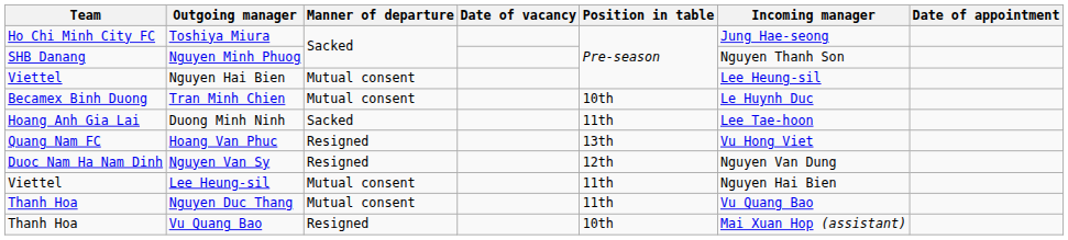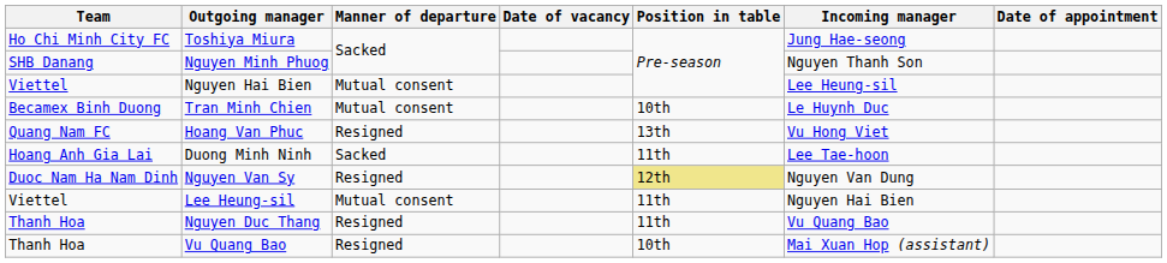 <table class="wikitable sortable">
 <tr>
 <th>Team</th>
 <th>Outgoing manager</th>
 <th>Manner of departure</th>
 <th>Date of vacancy</th>
 <th>Position in table</th>
 <th>Incoming manager</th>
 <th>Date of appointment</th>
 </tr>
 <tr>
 <td><a href='#'>Ho Chi Minh City FC</a></td>
 <td> <a href='#'>Toshiya Miura</a></td>
 <td rowspan=2>Sacked</td>
 <td></td>
 <td rowspan="3"><em>Pre-season</em></td>
 <td> <a href='#'>Jung Hae-seong</a></td>
 <td></td>
 </tr>
 <tr>
 <td><a href='#'>SHB Danang</a></td>
 <td> <a href='#'>Nguyen Minh Phuog</a></td>
 <td></td>
 <td> Nguyen Thanh Son</td>
 <td></td>
 </tr>
 <tr>
 <td><a href='#'>Viettel</a></td>
 <td> Nguyen Hai Bien</td>
 <td>Mutual consent</td>
 <td></td>
 <td> <a href='#'>Lee Heung-sil</a></td>
 <td></td>
 </tr>
 <tr>
 <td><a href='#'>Becamex Binh Duong</a></td>
 <td> <a href='#'>Tran Minh Chien</a></td>
 <td>Mutual consent</td>
 <td></td>
 <td>10th</td>
 <td> <a href='#'>Le Huynh Duc</a></td>
 <td></td>
 </tr>
 <tr>
+<td><a href='#'>Quang Nam FC</a></td>
+<td> <a href='#'>Hoang Van Phuc</a></td>
+<td>Resigned</td>
+<td></td>
+<td>13th</td>
+<td> <a href='#'>Vu Hong Viet</a></td>
+<td></td>
+</tr>
+<tr>
 <td><a href='#'>Hoang Anh Gia Lai</a></td>
 <td> Duong Minh Ninh</td>
 <td>Sacked</td>
 <td></td>
 <td>11th</td>
 <td> <a href='#'>Lee Tae-hoon</a></td>
 <td></td>
 </tr>
 <tr>
-<td><a href='#'>Quang Nam FC</a></td>
-<td> <a href='#'>Hoang Van Phuc</a></td>
-<td>Resigned</td>
-<td></td>
-<td>13th</td>
-<td> <a href='#'>Vu Hong Viet</a></td>
-<td></td>
-</tr>
-<tr>
 <td><a href='#'>Duoc Nam Ha Nam Dinh</a></td>
 <td> <a href='#'>Nguyen Van Sy</a></td>
 <td>Resigned</td>
 <td></td>
-<td>12th</td>
+<td style="background: khaki;">12th</td>
 <td> Nguyen Van Dung</td>
 <td></td>
 </tr>
 <tr>
 <td>Viettel</td>
 <td> <a href='#'>Lee Heung-sil</a></td>
 <td>Mutual consent</td>
 <td></td>
 <td>11th</td>
 <td> Nguyen Hai Bien</td>
 <td></td>
 </tr>
 <tr>
 <td><a href='#'>Thanh Hoa</a></td>
 <td> <a href='#'>Nguyen Duc Thang</a></td>
-<td>Mutual consent</td>
+<td>Resigned</td>
 <td></td>
 <td>11th</td>
 <td> <a href='#'>Vu Quang Bao</a></td>
 <td></td>
 </tr>
 <tr>
 <td>Thanh Hoa</td>
 <td> <a href='#'>Vu Quang Bao</a></td>
 <td>Resigned</td>
 <td></td>
 <td>10th</td>
 <td> <a href='#'>Mai Xuan Hop</a> <em>(assistant)</em></td>
 <td></td>
 </tr>
 </table>
